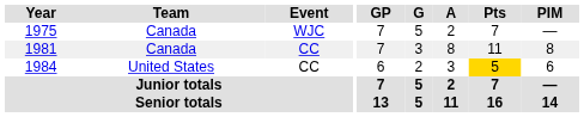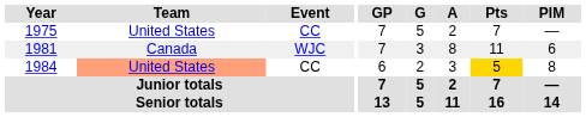 <table border="0" cellpadding="1" cellspacing="0" ID="Table3" style="text-align:center; width:40em">
 <tr bgcolor="#e0e0e0">
 <th>Year</th>
 <th>Team</th>
 <th>Event</th>
 <th rowspan="102" bgcolor="#ffffff"></th>
 <th>GP</th>
 <th>G</th>
 <th>A</th>
 <th>Pts</th>
 <th>PIM</th>
 </tr>
 <tr>
 <td><a href='#'>1975</a></td>
-<td><a href='#'>Canada</a></td>
-<td><a href='#'>WJC</a></td>
+<td><a href='#'>United States</a></td>
+<td><a href='#'>CC</a></td>
 <td>7</td>
 <td>5</td>
 <td>2</td>
 <td>7</td>
 <td>—</td>
 </tr>
 <tr bgcolor="#f0f0f0">
 <td><a href='#'>1981</a></td>
 <td><a href='#'>Canada</a></td>
-<td><a href='#'>CC</a></td>
+<td><a href='#'>WJC</a></td>
 <td>7</td>
 <td>3</td>
 <td>8</td>
 <td>11</td>
-<td>8</td>
+<td>6</td>
 </tr>
 <tr>
 <td><a href='#'>1984</a></td>
-<td><a href='#'>United States</a></td>
+<td style="background: lightsalmon;"><a href='#'>United States</a></td>
 <td>CC</td>
 <td>6</td>
 <td>2</td>
 <td>3</td>
 <td style="background: gold;">5</td>
-<td>6</td>
+<td>8</td>
 </tr>
 <tr bgcolor="#e0e0e0">
 <th colspan=3>Junior totals</th>
 <th>7</th>
 <th>5</th>
 <th>2</th>
 <th>7</th>
 <th>—</th>
 </tr>
 <tr bgcolor="#e0e0e0">
 <th colspan=3>Senior totals</th>
 <th>13</th>
 <th>5</th>
 <th>11</th>
 <th>16</th>
 <th>14</th>
 </tr>
 </table>
